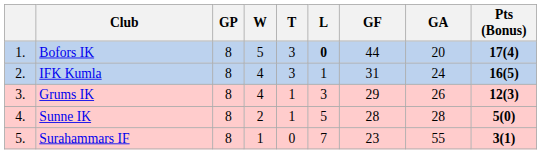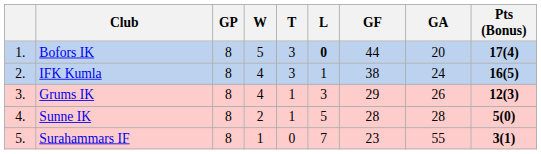 <table class="wikitable">
 <tr>
 <th width="30"></th>
 <th width="200">Club</th>
 <th width="30">GP</th>
 <th width="30">W</th>
 <th width="30">T</th>
 <th width="30">L</th>
 <th width="70">GF</th>
 <th width="70">GA</th>
 <th width="70">Pts (Bonus)</th>
 </tr>
 <tr bgcolor="#BCD2EE" align="center">
 <td>1.</td>
 <td align="left"><a href='#'>Bofors IK</a></td>
 <td>8</td>
 <td>5</td>
 <td>3</td>
 <td><strong>0</strong></td>
 <td>44</td>
 <td>20</td>
 <td><strong>17(4)</strong></td>
 </tr>
 <tr bgcolor="#BCD2EE" align="center">
 <td>2.</td>
 <td align="left"><a href='#'>IFK Kumla</a></td>
 <td>8</td>
 <td>4</td>
 <td>3</td>
 <td>1</td>
-<td>31</td>
+<td>38</td>
 <td>24</td>
 <td><strong>16(5)</strong></td>
 </tr>
 <tr bgcolor="#FFCCCC" align="center">
 <td>3.</td>
 <td align="left"><a href='#'>Grums IK</a></td>
 <td>8</td>
 <td>4</td>
 <td>1</td>
 <td>3</td>
 <td>29</td>
 <td>26</td>
 <td><strong>12(3)</strong></td>
 </tr>
 <tr bgcolor="#FFCCCC" align="center">
 <td>4.</td>
 <td align="left"><a href='#'>Sunne IK</a></td>
 <td>8</td>
 <td>2</td>
 <td>1</td>
 <td>5</td>
 <td>28</td>
 <td>28</td>
 <td><strong>5(0)</strong></td>
 </tr>
 <tr bgcolor="#FFCCCC" align="center">
 <td>5.</td>
 <td align="left"><a href='#'>Surahammars IF</a></td>
 <td>8</td>
 <td>1</td>
 <td>0</td>
 <td>7</td>
 <td>23</td>
 <td>55</td>
 <td><strong>3(1)</strong></td>
 </tr>
 </table>
